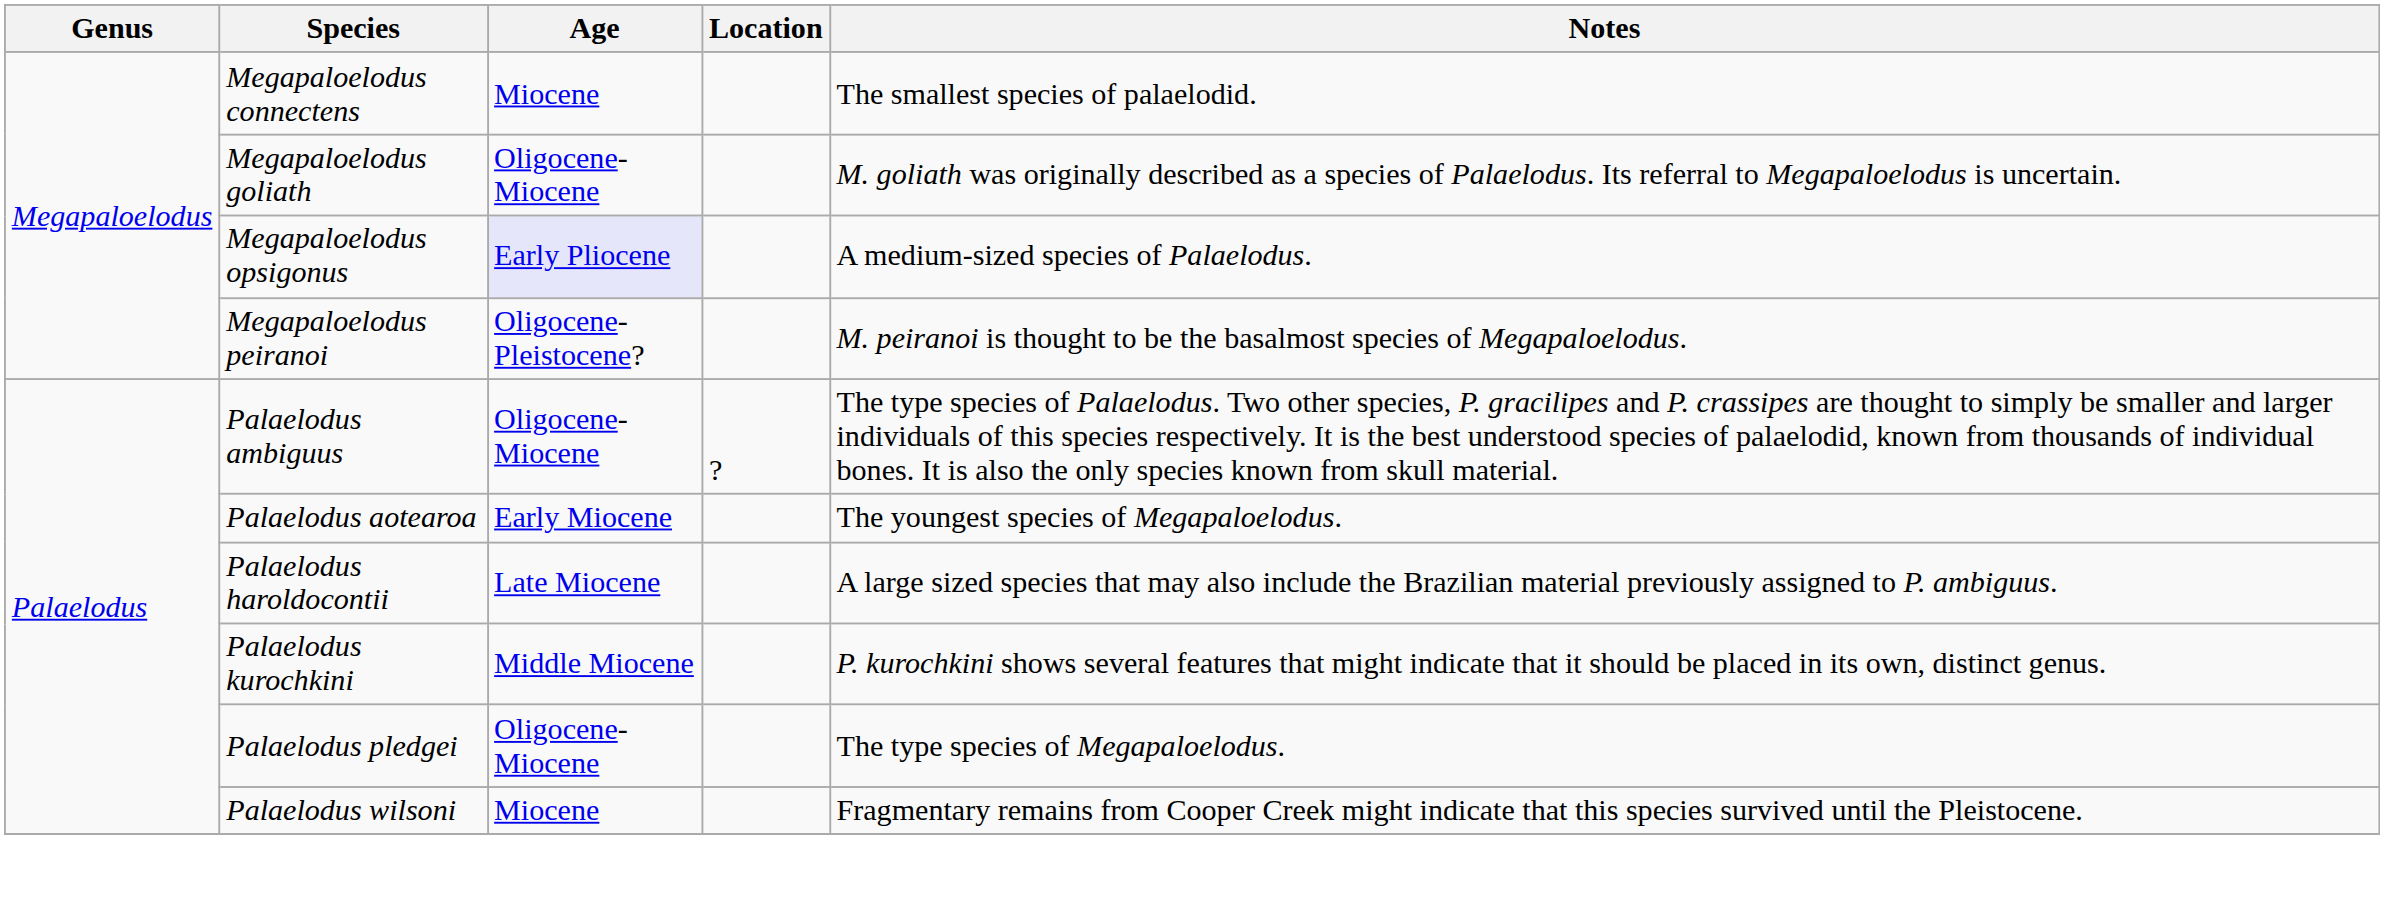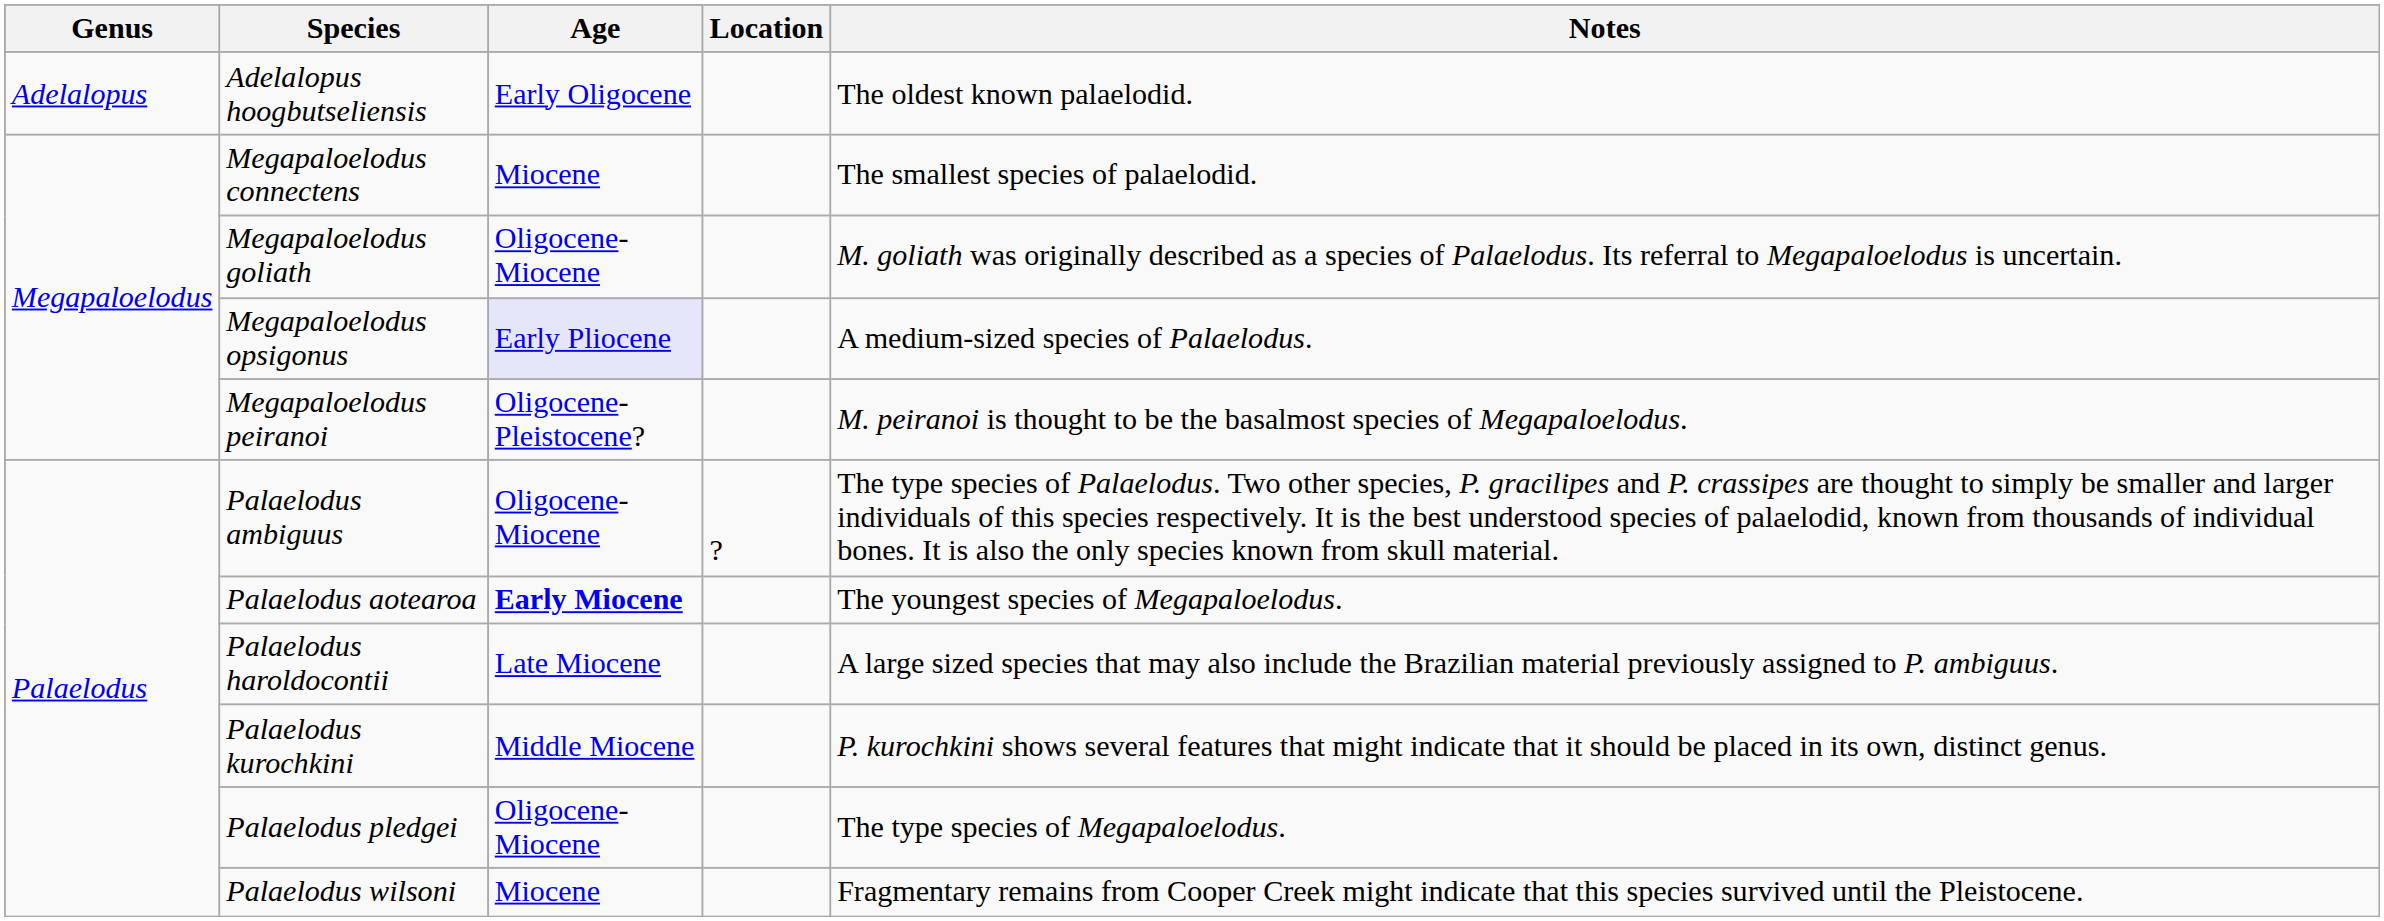 <table class="wikitable" align="center" width="100%">
 <tr>
 <th>Genus</th>
 <th>Species</th>
 <th>Age</th>
 <th>Location</th>
 <th>Notes</th>
+</tr>
+<tr>
+<td><em><a href='#'>Adelalopus</a></em></td>
+<td><em>Adelalopus hoogbutseliensis</em></td>
+<td><a href='#'>Early Oligocene</a></td>
+<td></td>
+<td>The oldest known palaelodid.</td>
 </tr>
 <tr>
 <td rowspan=4><em><a href='#'>Megapaloelodus</a></em></td>
 <td><em>Megapaloelodus connectens</em></td>
 <td><a href='#'>Miocene</a></td>
 <td></td>
 <td>The smallest species of palaelodid.</td>
 </tr>
 <tr>
 <td><em>Megapaloelodus goliath</em></td>
 <td><a href='#'>Oligocene</a>-<a href='#'>Miocene</a></td>
 <td><br></td>
 <td><em>M. goliath</em> was originally described as a species of <em>Palaelodus</em>. Its referral to <em>Megapaloelodus</em> is uncertain.</td>
 </tr>
 <tr>
 <td><em>Megapaloelodus opsigonus</em></td>
 <td style="background: lavender;"><a href='#'>Early Pliocene</a></td>
 <td><br></td>
 <td>A medium-sized species of <em>Palaelodus</em>.</td>
 </tr>
 <tr>
 <td><em>Megapaloelodus peiranoi</em></td>
 <td><a href='#'>Oligocene</a>-<a href='#'>Pleistocene</a>?</td>
 <td></td>
 <td><em>M. peiranoi</em> is thought to be the basalmost species of <em>Megapaloelodus</em>.</td>
 </tr>
 <tr>
 <td rowspan=6><em><a href='#'>Palaelodus</a></em></td>
 <td><em>Palaelodus ambiguus</em></td>
 <td><a href='#'>Oligocene</a>-<a href='#'>Miocene</a></td>
 <td><br><br>?</td>
 <td>The type species of <em>Palaelodus</em>. Two other species, <em>P. gracilipes</em> and <em>P. crassipes</em> are thought to simply be smaller and larger individuals of this species respectively. It is the best understood species of palaelodid, known from thousands of individual bones. It is also the only species known from skull material.</td>
 </tr>
 <tr>
 <td><em>Palaelodus aotearoa</em></td>
-<td><a href='#'>Early Miocene</a></td>
+<td><strong><a href='#'>Early Miocene</a></strong></td>
 <td></td>
 <td>The youngest species of <em>Megapaloelodus</em>.</td>
 </tr>
 <tr>
 <td><em>Palaelodus haroldocontii</em></td>
 <td><a href='#'>Late Miocene</a></td>
 <td></td>
 <td>A large sized species that may also include the Brazilian material previously assigned to <em>P. ambiguus</em>.</td>
 </tr>
 <tr>
 <td><em>Palaelodus kurochkini</em></td>
 <td><a href='#'>Middle Miocene</a></td>
 <td></td>
 <td><em>P. kurochkini</em> shows several features that might indicate that it should be placed in its own, distinct genus.</td>
 </tr>
 <tr>
 <td><em>Palaelodus pledgei</em></td>
 <td><a href='#'>Oligocene</a>-<a href='#'>Miocene</a></td>
 <td></td>
 <td>The type species of <em>Megapaloelodus</em>.</td>
 </tr>
 <tr>
 <td><em>Palaelodus wilsoni</em></td>
 <td><a href='#'>Miocene</a></td>
 <td></td>
 <td>Fragmentary remains from Cooper Creek might indicate that this species survived until the Pleistocene.</td>
 </tr>
 <tr>
 </tr>
 </table>
